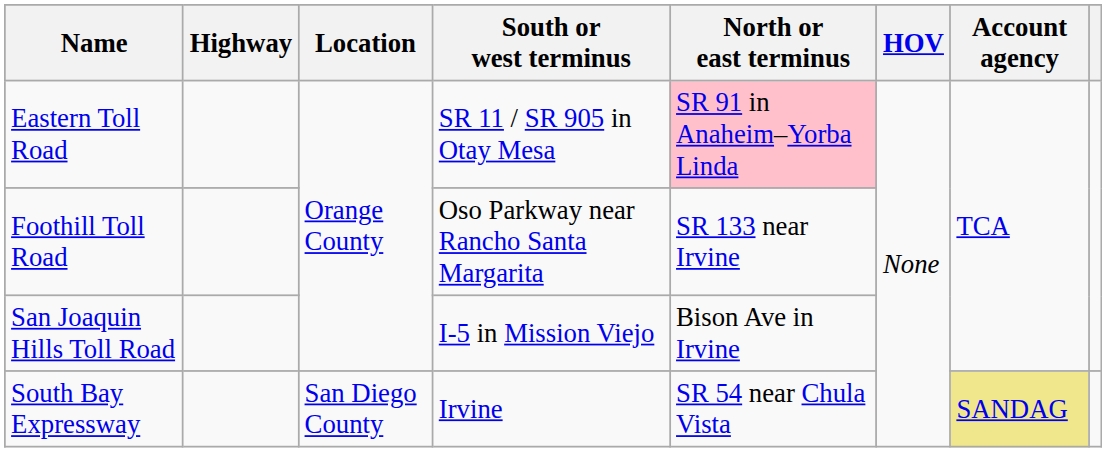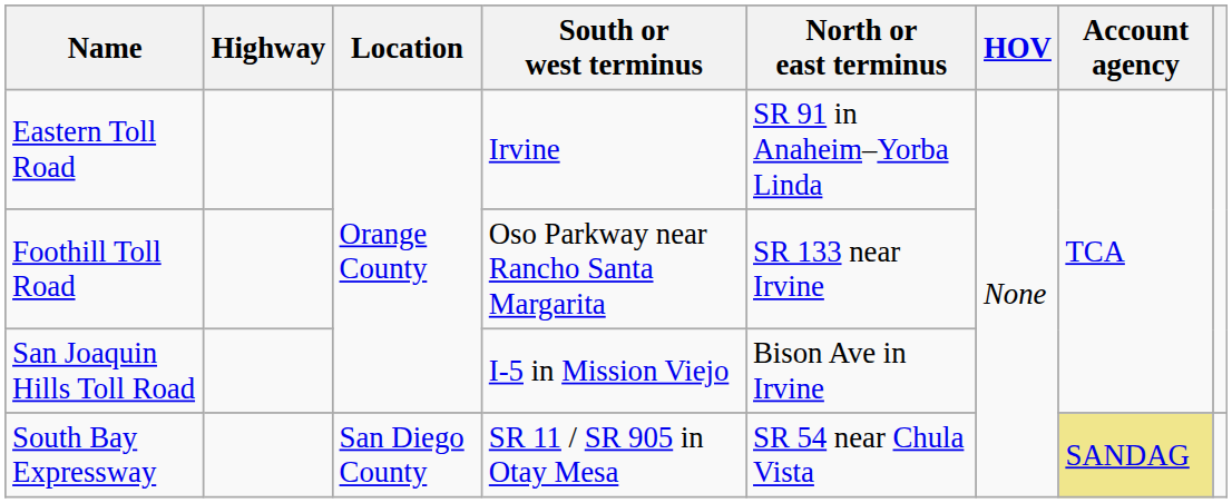 <table class="wikitable" style="font-size:95%" width=100%>
 <tr>
 <th>Name</th>
 <th>Highway</th>
 <th>Location</th>
 <th>South or west terminus</th>
 <th>North or east terminus</th>
 <th><a href='#'>HOV</a></th>
 <th>Account agency</th>
 <th></th>
 </tr>
 <tr>
 <td><a href='#'>Eastern Toll Road</a></td>
 <td></td>
 <td rowspan="3"><a href='#'>Orange County</a></td>
-<td><a href='#'>SR 11</a> / <a href='#'>SR 905</a> in <a href='#'>Otay Mesa</a></td>
-<td style="background: pink;"><a href='#'>SR 91</a> in <a href='#'>Anaheim</a>–<a href='#'>Yorba Linda</a></td>
+<td><a href='#'>Irvine</a></td>
+<td><a href='#'>SR 91</a> in <a href='#'>Anaheim</a>–<a href='#'>Yorba Linda</a></td>
 <td rowspan="4"><em>None</em></td>
 <td rowspan="3"><a href='#'>TCA</a></td>
 <td rowspan="3"></td>
 </tr>
 <tr>
 <td><a href='#'>Foothill Toll Road</a></td>
 <td></td>
 <td>Oso Parkway near <a href='#'>Rancho Santa Margarita</a></td>
 <td><a href='#'>SR 133</a> near <a href='#'>Irvine</a></td>
 </tr>
 <tr>
 <td><a href='#'>San Joaquin Hills Toll Road</a></td>
 <td></td>
 <td><a href='#'>I-5</a> in <a href='#'>Mission Viejo</a></td>
 <td>Bison Ave in <a href='#'>Irvine</a></td>
 </tr>
 <tr>
 <td><a href='#'>South Bay Expressway</a></td>
 <td></td>
 <td><a href='#'>San Diego County</a></td>
-<td><a href='#'>Irvine</a></td>
+<td><a href='#'>SR 11</a> / <a href='#'>SR 905</a> in <a href='#'>Otay Mesa</a></td>
 <td><a href='#'>SR 54</a> near <a href='#'>Chula Vista</a></td>
 <td style="background: khaki;"><a href='#'>SANDAG</a></td>
 <td></td>
 </tr>
 </table>
